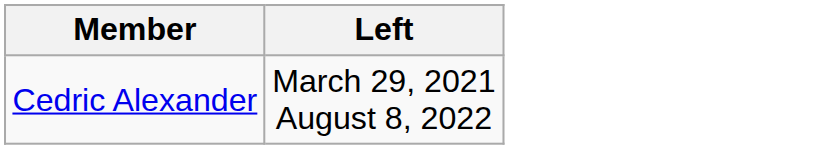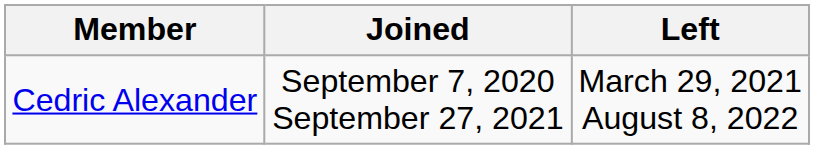 <table class="wikitable sortable" style="text-align:center;">
 <tr>
 <th>Member</th>
+<th>Joined</th>
 <th>Left</th>
 </tr>
 <tr>
 <td><a href='#'>Cedric Alexander</a></td>
+<td>September 7, 2020 <br> September 27, 2021</td>
 <td>March 29, 2021 <br> August 8, 2022</td>
 </tr>
 </table>
